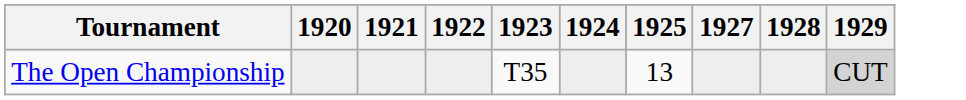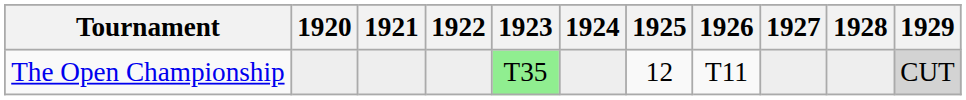 <table class="wikitable" style="font-size:95%;text-align:center;">
 <tr>
 <th>Tournament</th>
 <th>1920</th>
 <th>1921</th>
 <th>1922</th>
 <th>1923</th>
 <th>1924</th>
 <th>1925</th>
+<th>1926</th>
 <th>1927</th>
 <th>1928</th>
 <th>1929</th>
 </tr>
 <tr>
 <td align=left><a href='#'>The Open Championship</a></td>
 <td style="background:#eeeeee;"></td>
 <td style="background:#eeeeee;"></td>
 <td style="background:#eeeeee;"></td>
-<td>T35</td>
+<td style="background: lightgreen;">T35</td>
 <td style="background:#eeeeee;"></td>
-<td>13</td>
+<td>12</td>
+<td>T11</td>
 <td style="background:#eeeeee;"></td>
 <td style="background:#eeeeee;"></td>
 <td style="background: lightgrey;">CUT</td>
 </tr>
 </table>
